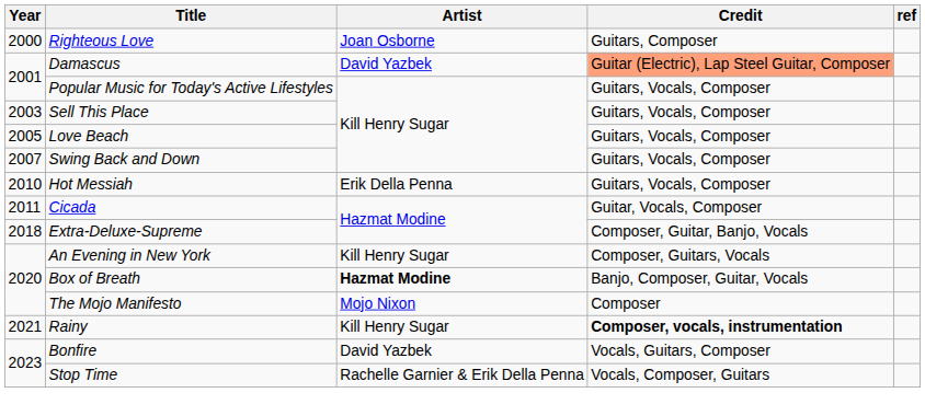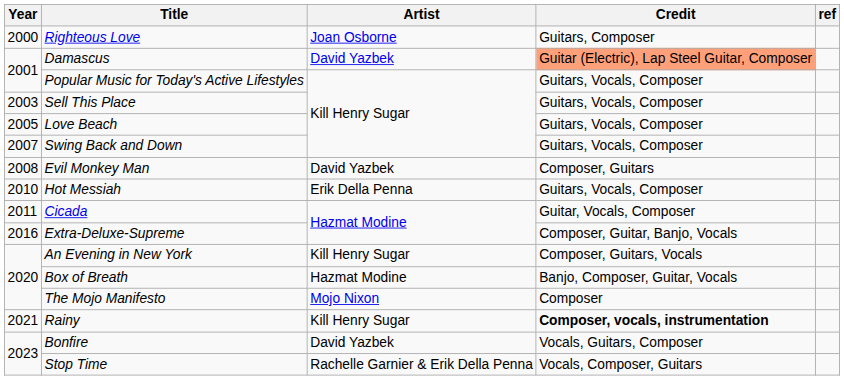 <table class="wikitable">
 <tr>
 <th>Year</th>
 <th>Title</th>
 <th>Artist</th>
 <th>Credit</th>
 <th>ref</th>
 </tr>
 <tr>
 <td>2000</td>
 <td><em><a href='#'>Righteous Love</a></em></td>
 <td><a href='#'>Joan Osborne</a></td>
 <td>Guitars, Composer</td>
 <td></td>
 </tr>
 <tr>
 <td rowspan="2">2001</td>
 <td><em>Damascus</em></td>
 <td><a href='#'>David Yazbek</a></td>
 <td style="background: lightsalmon;">Guitar (Electric), Lap Steel Guitar, Composer</td>
 <td></td>
 </tr>
 <tr>
 <td><em>Popular Music for Today's Active Lifestyles</em></td>
 <td rowspan="4">Kill Henry Sugar</td>
 <td>Guitars, Vocals, Composer</td>
 <td></td>
 </tr>
 <tr>
 <td>2003</td>
 <td><em>Sell This Place</em></td>
 <td>Guitars, Vocals, Composer</td>
 <td></td>
 </tr>
 <tr>
 <td>2005</td>
 <td><em>Love Beach</em></td>
 <td>Guitars, Vocals, Composer</td>
 <td></td>
 </tr>
 <tr>
 <td>2007</td>
 <td><em>Swing Back and Down</em></td>
 <td>Guitars, Vocals, Composer</td>
 <td></td>
 </tr>
 <tr>
+<td>2008</td>
+<td><em>Evil Monkey Man</em></td>
+<td>David Yazbek</td>
+<td>Composer, Guitars</td>
+<td></td>
+</tr>
+<tr>
 <td>2010</td>
 <td><em>Hot Messiah</em></td>
 <td>Erik Della Penna</td>
 <td>Guitars, Vocals, Composer</td>
 <td></td>
 </tr>
 <tr>
 <td>2011</td>
 <td><em><a href='#'>Cicada</a></em></td>
 <td rowspan="2"><a href='#'>Hazmat Modine</a></td>
 <td>Guitar, Vocals, Composer</td>
 <td></td>
 </tr>
 <tr>
-<td>2018</td>
+<td>2016</td>
 <td><em>Extra-Deluxe-Supreme</em></td>
 <td>Composer, Guitar, Banjo, Vocals</td>
 <td></td>
 </tr>
 <tr>
 <td rowspan="3">2020</td>
 <td><em>An Evening in New York</em></td>
 <td>Kill Henry Sugar</td>
 <td>Composer, Guitars, Vocals</td>
 <td></td>
 </tr>
 <tr>
 <td><em>Box of Breath</em></td>
-<td><strong>Hazmat Modine</strong></td>
+<td>Hazmat Modine</td>
 <td>Banjo, Composer, Guitar, Vocals</td>
 <td></td>
 </tr>
 <tr>
 <td><em>The Mojo Manifesto</em></td>
 <td><a href='#'>Mojo Nixon</a></td>
 <td>Composer</td>
 <td></td>
 </tr>
 <tr>
 <td>2021</td>
 <td><em>Rainy</em></td>
 <td>Kill Henry Sugar</td>
 <td><strong>Composer, vocals, instrumentation</strong></td>
 <td></td>
 </tr>
 <tr>
 <td rowspan="2">2023</td>
 <td><em>Bonfire</em></td>
 <td>David Yazbek</td>
 <td>Vocals, Guitars, Composer</td>
 <td></td>
 </tr>
 <tr>
 <td><em>Stop Time</em></td>
 <td>Rachelle Garnier & Erik Della Penna</td>
 <td>Vocals, Composer, Guitars</td>
 <td></td>
 </tr>
 </table>
